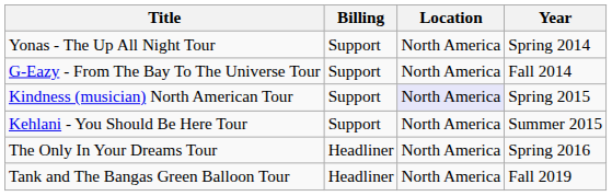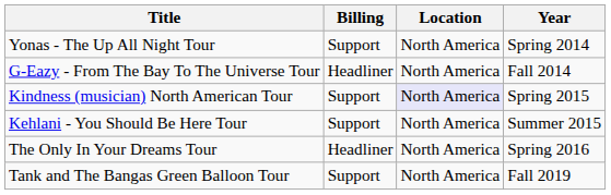 <table class="wikitable">
 <tr>
 <th>Title</th>
 <th>Billing</th>
 <th>Location</th>
 <th>Year</th>
 </tr>
 <tr>
 <td>Yonas - The Up All Night Tour</td>
 <td>Support</td>
 <td>North America</td>
 <td>Spring 2014</td>
 </tr>
 <tr>
 <td><a href='#'>G-Eazy</a> - From The Bay To The Universe Tour</td>
-<td>Support</td>
+<td>Headliner</td>
 <td>North America</td>
 <td>Fall 2014</td>
 </tr>
 <tr>
 <td><a href='#'>Kindness (musician)</a> North American Tour</td>
 <td>Support</td>
 <td style="background: lavender;">North America</td>
 <td>Spring 2015</td>
 </tr>
 <tr>
 <td><a href='#'>Kehlani</a> - You Should Be Here Tour</td>
 <td>Support</td>
 <td>North America</td>
 <td>Summer 2015</td>
 </tr>
 <tr>
 <td>The Only In Your Dreams Tour</td>
 <td>Headliner</td>
 <td>North America</td>
 <td>Spring 2016</td>
 </tr>
 <tr>
 <td>Tank and The Bangas Green Balloon Tour</td>
-<td>Headliner</td>
+<td>Support</td>
 <td>North America</td>
 <td>Fall 2019</td>
 </tr>
 </table>
